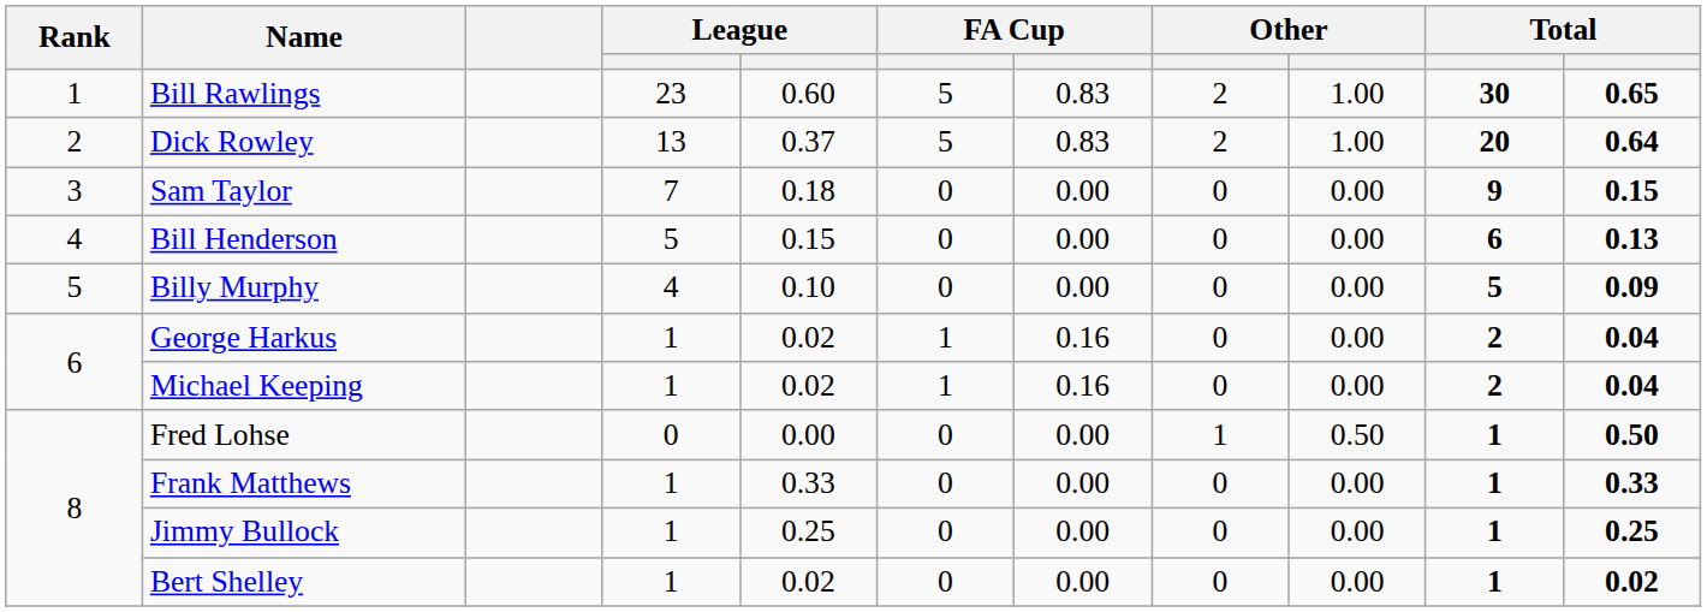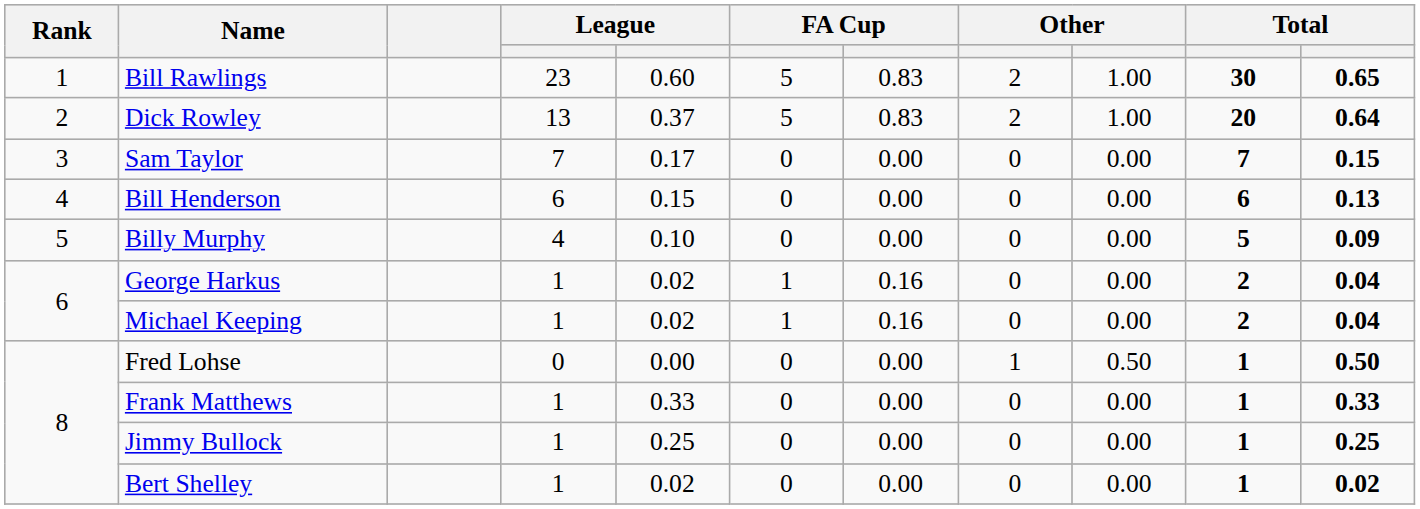 <table class="wikitable plainrowheaders" style="text-align:center;">
 <tr>
 <th scope="col" rowspan="2" style="width:4em;">Rank</th>
 <th scope="col" rowspan="2" style="width:10em;">Name</th>
 <th scope="col" rowspan="2" style="width:4em;"></th>
 <th scope="col" colspan="2">League</th>
 <th scope="col" colspan="2">FA Cup</th>
 <th scope="col" colspan="2">Other</th>
 <th scope="col" colspan="2">Total</th>
 </tr>
 <tr>
 <th scope="col" style="width:4em;"></th>
 <th scope="col" style="width:4em;"></th>
 <th scope="col" style="width:4em;"></th>
 <th scope="col" style="width:4em;"></th>
 <th scope="col" style="width:4em;"></th>
 <th scope="col" style="width:4em;"></th>
 <th scope="col" style="width:4em;"></th>
 <th scope="col" style="width:4em;"></th>
 </tr>
 <tr>
 <td>1</td>
 <td align="left"><a href='#'>Bill Rawlings</a></td>
 <td></td>
 <td>23</td>
 <td>0.60</td>
 <td>5</td>
 <td>0.83</td>
 <td>2</td>
 <td>1.00</td>
 <td><strong>30</strong></td>
 <td><strong>0.65</strong></td>
 </tr>
 <tr>
 <td>2</td>
 <td align="left"><a href='#'>Dick Rowley</a></td>
 <td></td>
 <td>13</td>
 <td>0.37</td>
 <td>5</td>
 <td>0.83</td>
 <td>2</td>
 <td>1.00</td>
 <td><strong>20</strong></td>
 <td><strong>0.64</strong></td>
 </tr>
 <tr>
 <td>3</td>
 <td align="left"><a href='#'>Sam Taylor</a></td>
 <td></td>
 <td>7</td>
-<td>0.18</td>
+<td>0.17</td>
 <td>0</td>
 <td>0.00</td>
 <td>0</td>
 <td>0.00</td>
-<td><strong>9</strong></td>
+<td><strong>7</strong></td>
 <td><strong>0.15</strong></td>
 </tr>
 <tr>
 <td>4</td>
 <td align="left"><a href='#'>Bill Henderson</a></td>
 <td></td>
-<td>5</td>
+<td>6</td>
 <td>0.15</td>
 <td>0</td>
 <td>0.00</td>
 <td>0</td>
 <td>0.00</td>
 <td><strong>6</strong></td>
 <td><strong>0.13</strong></td>
 </tr>
 <tr>
 <td>5</td>
 <td align="left"><a href='#'>Billy Murphy</a></td>
 <td></td>
 <td>4</td>
 <td>0.10</td>
 <td>0</td>
 <td>0.00</td>
 <td>0</td>
 <td>0.00</td>
 <td><strong>5</strong></td>
 <td><strong>0.09</strong></td>
 </tr>
 <tr>
 <td rowspan="2">6</td>
 <td align="left"><a href='#'>George Harkus</a></td>
 <td></td>
 <td>1</td>
 <td>0.02</td>
 <td>1</td>
 <td>0.16</td>
 <td>0</td>
 <td>0.00</td>
 <td><strong>2</strong></td>
 <td><strong>0.04</strong></td>
 </tr>
 <tr>
 <td align="left"><a href='#'>Michael Keeping</a></td>
 <td></td>
 <td>1</td>
 <td>0.02</td>
 <td>1</td>
 <td>0.16</td>
 <td>0</td>
 <td>0.00</td>
 <td><strong>2</strong></td>
 <td><strong>0.04</strong></td>
 </tr>
 <tr>
 <td rowspan="4">8</td>
 <td align="left">Fred Lohse</td>
 <td></td>
 <td>0</td>
 <td>0.00</td>
 <td>0</td>
 <td>0.00</td>
 <td>1</td>
 <td>0.50</td>
 <td><strong>1</strong></td>
 <td><strong>0.50</strong></td>
 </tr>
 <tr>
 <td align="left"><a href='#'>Frank Matthews</a></td>
 <td></td>
 <td>1</td>
 <td>0.33</td>
 <td>0</td>
 <td>0.00</td>
 <td>0</td>
 <td>0.00</td>
 <td><strong>1</strong></td>
 <td><strong>0.33</strong></td>
 </tr>
 <tr>
 <td align="left"><a href='#'>Jimmy Bullock</a></td>
 <td></td>
 <td>1</td>
 <td>0.25</td>
 <td>0</td>
 <td>0.00</td>
 <td>0</td>
 <td>0.00</td>
 <td><strong>1</strong></td>
 <td><strong>0.25</strong></td>
 </tr>
 <tr>
 <td align="left"><a href='#'>Bert Shelley</a></td>
 <td></td>
 <td>1</td>
 <td>0.02</td>
 <td>0</td>
 <td>0.00</td>
 <td>0</td>
 <td>0.00</td>
 <td><strong>1</strong></td>
 <td><strong>0.02</strong></td>
 </tr>
 </table>
